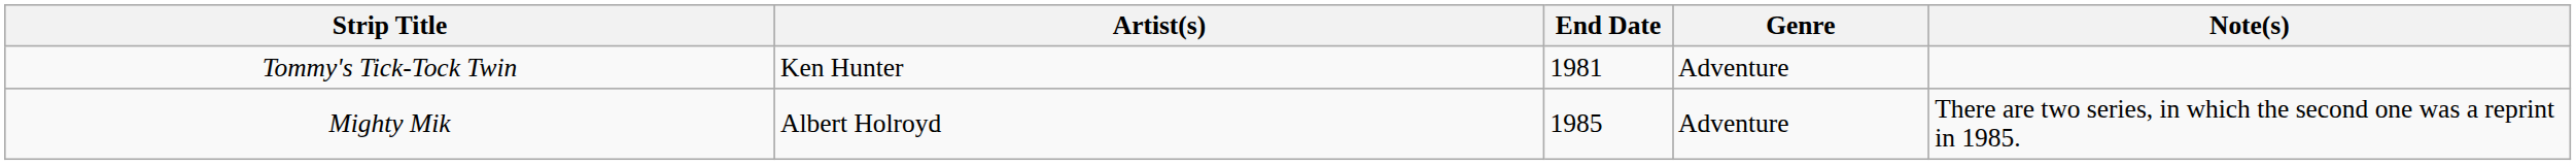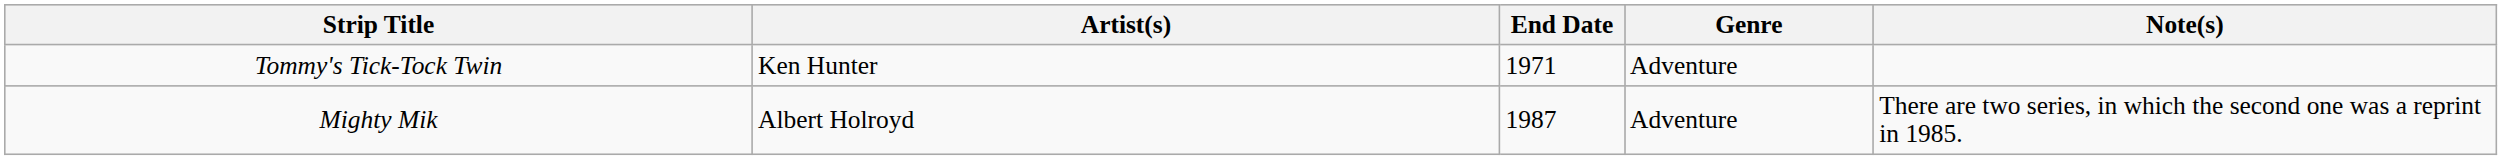 <table class="wikitable sortable">
 <tr>
 <th width=30%>Strip Title</th>
 <th width=30%>Artist(s)</th>
 <th width=5%>End Date</th>
 <th width=10%>Genre</th>
 <th width=25%>Note(s)</th>
 </tr>
 <tr>
 <td align=center><em>Tommy's Tick-Tock Twin</em></td>
 <td>Ken Hunter</td>
-<td>1981</td>
+<td>1971</td>
 <td>Adventure</td>
 <td></td>
 </tr>
 <tr>
 <td align=center><em>Mighty Mik</em></td>
 <td>Albert Holroyd</td>
-<td>1985</td>
+<td>1987</td>
 <td>Adventure</td>
 <td>There are two series, in which the second one was a reprint in 1985.</td>
 </tr>
 </table>
